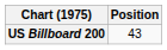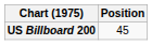 <table class="wikitable plainrowheaders" style="text-align:center">
 <tr>
 <th scope="col">Chart (1975)</th>
 <th scope="col">Position</th>
 </tr>
 <tr>
 <th scope="row">US <em>Billboard</em> 200</th>
-<td>43</td>
+<td>45</td>
 </tr>
 </table>
